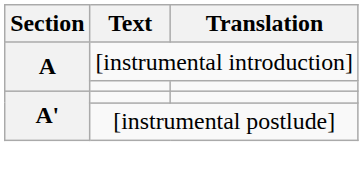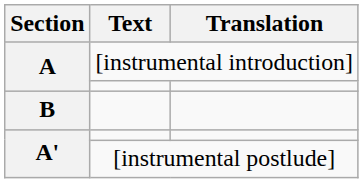 <table class="wikitable">
 <tr>
 <th>Section</th>
 <th>Text</th>
 <th>Translation</th>
 </tr>
 <tr>
 <th rowspan="2">A</th>
 <td colspan="2" style="text-align: center">[instrumental introduction]</td>
 </tr>
 <tr>
 <td></td>
 <td></td>
 </tr>
 <tr>
+<th>B</th>
+<td></td>
+<td></td>
+</tr>
+<tr>
 <th rowspan="2">A'</th>
 <td></td>
 <td></td>
 </tr>
 <tr>
 <td colspan="2" style="text-align: center">[instrumental postlude]</td>
 </tr>
 </table>
